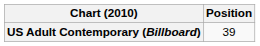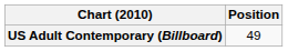 <table class="wikitable plainrowheaders" style="text-align:center;">
 <tr>
 <th scope="col">Chart (2010)</th>
 <th scope="col">Position</th>
 </tr>
 <tr>
 <th scope="row">US Adult Contemporary (<em>Billboard</em>)</th>
-<td>39</td>
+<td>49</td>
 </tr>
 </table>
